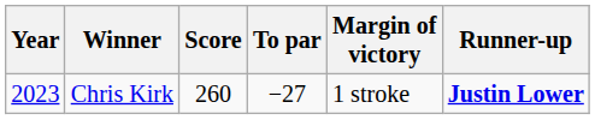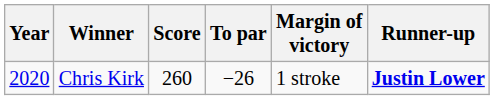 <table class=wikitable style=font-size:95%>
 <tr>
 <th>Year</th>
 <th>Winner</th>
 <th>Score</th>
 <th>To par</th>
 <th>Margin of<br>victory</th>
 <th>Runner-up</th>
 </tr>
 <tr>
-<td><a href='#'>2023</a></td>
+<td><a href='#'>2020</a></td>
 <td> <a href='#'>Chris Kirk</a></td>
 <td align=center>260</td>
-<td align=center>−27</td>
+<td align=center>−26</td>
 <td>1 stroke</td>
 <td><strong> <a href='#'>Justin Lower</a></strong></td>
 </tr>
 </table>
